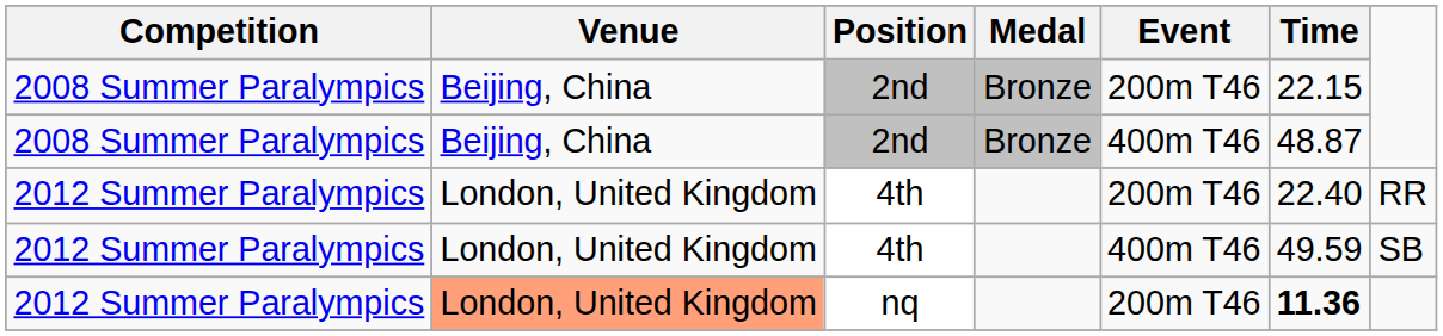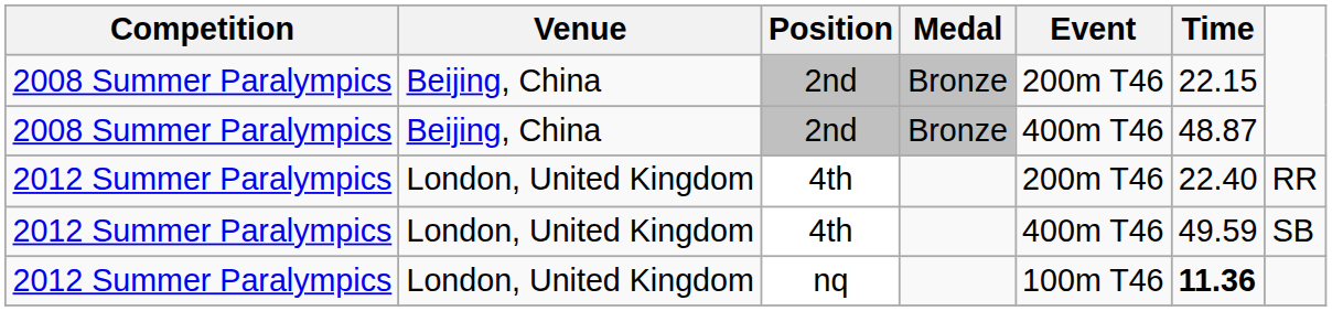 <table class="wikitable">
 <tr>
 <th>Competition</th>
 <th>Venue</th>
 <th>Position</th>
 <th>Medal</th>
 <th>Event</th>
 <th>Time</th>
 </tr>
 <tr>
 <td align="center"><a href='#'>2008 Summer Paralympics</a></td>
 <td> <a href='#'>Beijing</a>, China</td>
 <td bgcolor="silver" align="center">2nd</td>
 <td bgcolor="silver" align="center">Bronze </td>
 <td align="center">200m T46</td>
 <td>22.15</td>
 </tr>
 <tr>
 <td align="center"><a href='#'>2008 Summer Paralympics</a></td>
 <td> <a href='#'>Beijing</a>, China</td>
 <td bgcolor="silver" align="center">2nd</td>
 <td bgcolor="silver" align="center">Bronze </td>
 <td align="center">400m T46</td>
 <td>48.87</td>
 </tr>
 <tr>
 <td align="center"><a href='#'>2012 Summer Paralympics</a></td>
 <td> London, United Kingdom</td>
 <td bgcolor="white" align="center">4th</td>
 <td></td>
 <td align="center">200m T46</td>
 <td>22.40 </td>
 <td>RR</td>
 </tr>
 <tr>
 <td align="center"><a href='#'>2012 Summer Paralympics</a></td>
 <td> London, United Kingdom</td>
 <td bgcolor="white" align="center">4th</td>
 <td></td>
 <td align="center">400m T46</td>
 <td>49.59 </td>
 <td>SB</td>
 </tr>
 <tr>
 <td align="center"><a href='#'>2012 Summer Paralympics</a></td>
-<td style="background: lightsalmon;"> London, United Kingdom</td>
+<td> London, United Kingdom</td>
 <td bgcolor="white" align="center">nq</td>
 <td></td>
-<td align="center">200m T46</td>
+<td align="center">100m T46</td>
 <td><strong>11.36</strong></td>
 </tr>
 </table>
